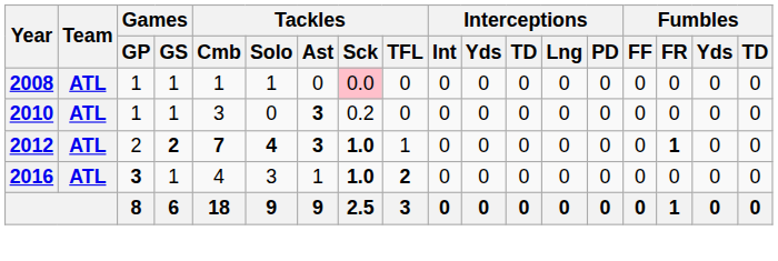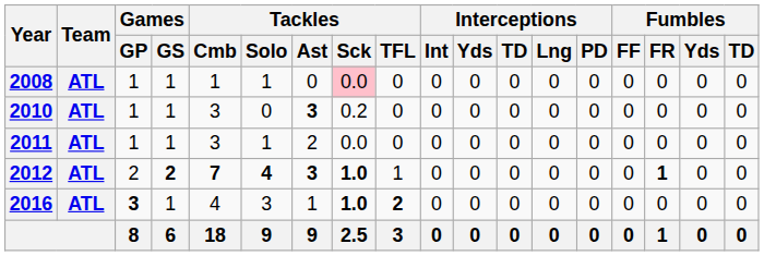 <table class="wikitable" style="text-align:center">
 <tr>
 <th rowspan="2">Year</th>
 <th rowspan="2">Team</th>
 <th colspan="2">Games</th>
 <th colspan="5">Tackles</th>
 <th colspan="5">Interceptions</th>
 <th colspan="4">Fumbles</th>
 </tr>
 <tr>
 <th>GP</th>
 <th>GS</th>
 <th>Cmb</th>
 <th>Solo</th>
 <th>Ast</th>
 <th>Sck</th>
 <th>TFL</th>
 <th>Int</th>
 <th>Yds</th>
 <th>TD</th>
 <th>Lng</th>
 <th>PD</th>
 <th>FF</th>
 <th>FR</th>
 <th>Yds</th>
 <th>TD</th>
 </tr>
 <tr>
 <th><a href='#'>2008</a></th>
 <th><a href='#'>ATL</a></th>
 <td>1</td>
 <td>1</td>
 <td>1</td>
 <td>1</td>
 <td>0</td>
 <td style="background: pink;">0.0</td>
 <td>0</td>
 <td>0</td>
 <td>0</td>
 <td>0</td>
 <td>0</td>
 <td>0</td>
 <td>0</td>
 <td>0</td>
 <td>0</td>
 <td>0</td>
 </tr>
 <tr>
 <th><a href='#'>2010</a></th>
 <th><a href='#'>ATL</a></th>
 <td>1</td>
 <td>1</td>
 <td>3</td>
 <td>0</td>
 <td><strong>3</strong></td>
 <td>0.2</td>
+<td>0</td>
+<td>0</td>
+<td>0</td>
+<td>0</td>
+<td>0</td>
+<td>0</td>
+<td>0</td>
+<td>0</td>
+<td>0</td>
+<td>0</td>
+</tr>
+<tr>
+<th><a href='#'>2011</a></th>
+<th><a href='#'>ATL</a></th>
+<td>1</td>
+<td>1</td>
+<td>3</td>
+<td>1</td>
+<td>2</td>
+<td>0.0</td>
 <td>0</td>
 <td>0</td>
 <td>0</td>
 <td>0</td>
 <td>0</td>
 <td>0</td>
 <td>0</td>
 <td>0</td>
 <td>0</td>
 <td>0</td>
 </tr>
 <tr>
 <th><a href='#'>2012</a></th>
 <th><a href='#'>ATL</a></th>
 <td>2</td>
 <td><strong>2</strong></td>
 <td><strong>7</strong></td>
 <td><strong>4</strong></td>
 <td><strong>3</strong></td>
 <td><strong>1.0</strong></td>
 <td>1</td>
 <td>0</td>
 <td>0</td>
 <td>0</td>
 <td>0</td>
 <td>0</td>
 <td>0</td>
 <td><strong>1</strong></td>
 <td>0</td>
 <td>0</td>
 </tr>
 <tr>
 <th><a href='#'>2016</a></th>
 <th><a href='#'>ATL</a></th>
 <td><strong>3</strong></td>
 <td>1</td>
 <td>4</td>
 <td>3</td>
 <td>1</td>
 <td><strong>1.0</strong></td>
 <td><strong>2</strong></td>
 <td>0</td>
 <td>0</td>
 <td>0</td>
 <td>0</td>
 <td>0</td>
 <td>0</td>
 <td>0</td>
 <td>0</td>
 <td>0</td>
 </tr>
 <tr>
 <th colspan="2"></th>
 <th>8</th>
 <th>6</th>
 <th>18</th>
 <th>9</th>
 <th>9</th>
 <th>2.5</th>
 <th>3</th>
 <th>0</th>
 <th>0</th>
 <th>0</th>
 <th>0</th>
 <th>0</th>
 <th>0</th>
 <th>1</th>
 <th>0</th>
 <th>0</th>
 </tr>
 </table>
